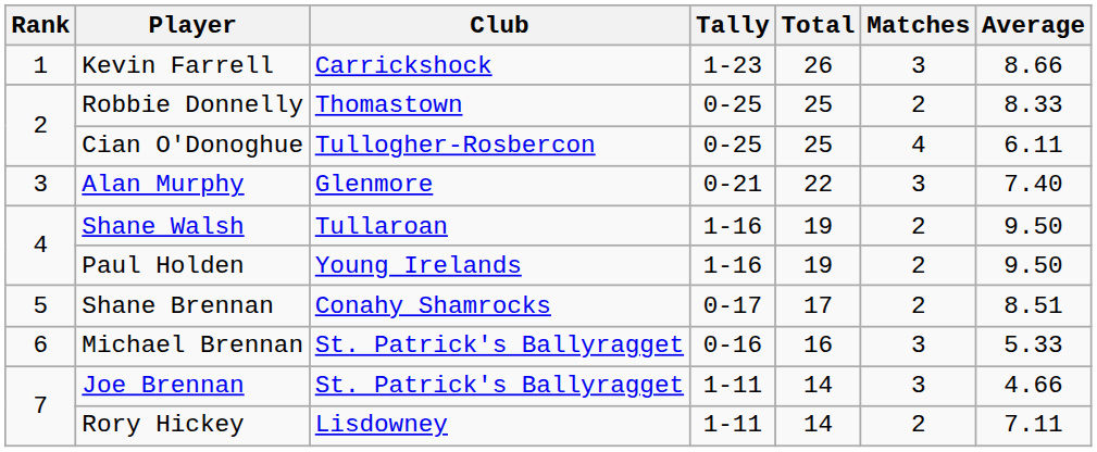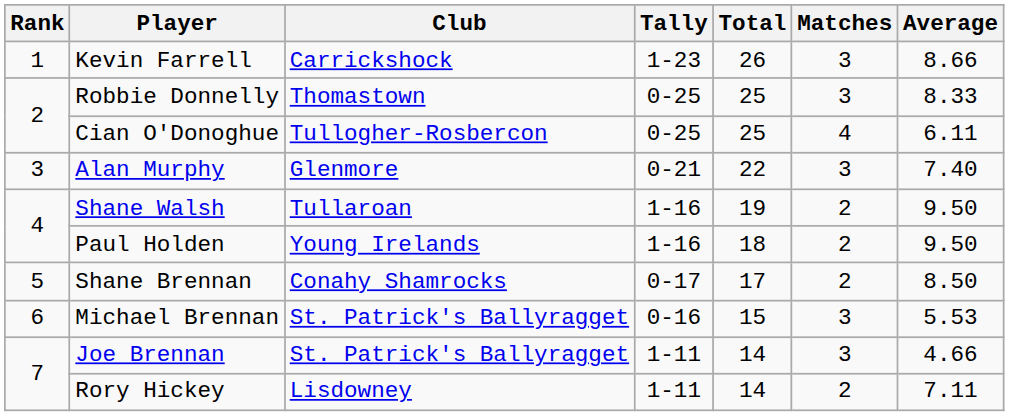 <table class="wikitable">
 <tr>
 <th>Rank</th>
 <th>Player</th>
 <th>Club</th>
 <th>Tally</th>
 <th>Total</th>
 <th>Matches</th>
 <th>Average</th>
 </tr>
 <tr>
 <td rowspan=1 align=center>1</td>
 <td>Kevin Farrell</td>
 <td><a href='#'>Carrickshock</a></td>
 <td align=center>1-23</td>
 <td align=center>26</td>
 <td align=center>3</td>
 <td align=center>8.66</td>
 </tr>
 <tr>
 <td rowspan=2 align=center>2</td>
 <td>Robbie Donnelly</td>
 <td><a href='#'>Thomastown</a></td>
 <td align=center>0-25</td>
 <td align=center>25</td>
-<td align=center>2</td>
+<td align=center>3</td>
 <td align=center>8.33</td>
 </tr>
 <tr>
 <td>Cian O'Donoghue</td>
 <td><a href='#'>Tullogher-Rosbercon</a></td>
 <td align=center>0-25</td>
 <td align=center>25</td>
 <td align=center>4</td>
 <td align=center>6.11</td>
 </tr>
 <tr>
 <td rowspan=1 align=center>3</td>
 <td><a href='#'>Alan Murphy</a></td>
 <td><a href='#'>Glenmore</a></td>
 <td align=center>0-21</td>
 <td align=center>22</td>
 <td align=center>3</td>
 <td align=center>7.40</td>
 </tr>
 <tr>
 <td rowspan=2 align=center>4</td>
 <td><a href='#'>Shane Walsh</a></td>
 <td><a href='#'>Tullaroan</a></td>
 <td align=center>1-16</td>
 <td align=center>19</td>
 <td align=center>2</td>
 <td align=center>9.50</td>
 </tr>
 <tr>
 <td>Paul Holden</td>
 <td><a href='#'>Young Irelands</a></td>
 <td align=center>1-16</td>
-<td align=center>19</td>
+<td align=center>18</td>
 <td align=center>2</td>
 <td align=center>9.50</td>
 </tr>
 <tr>
 <td rowspan=1 align=center>5</td>
 <td>Shane Brennan</td>
 <td><a href='#'>Conahy Shamrocks</a></td>
 <td align=center>0-17</td>
 <td align=center>17</td>
 <td align=center>2</td>
-<td align=center>8.51</td>
+<td align=center>8.50</td>
 </tr>
 <tr>
 <td rowspan=1 align=center>6</td>
 <td>Michael Brennan</td>
 <td><a href='#'>St. Patrick's Ballyragget</a></td>
 <td align=center>0-16</td>
-<td align=center>16</td>
+<td align=center>15</td>
 <td align=center>3</td>
-<td align=center>5.33</td>
+<td align=center>5.53</td>
 </tr>
 <tr>
 <td rowspan=2 align=center>7</td>
 <td><a href='#'>Joe Brennan</a></td>
 <td><a href='#'>St. Patrick's Ballyragget</a></td>
 <td align=center>1-11</td>
 <td align=center>14</td>
 <td align=center>3</td>
 <td align=center>4.66</td>
 </tr>
 <tr>
 <td>Rory Hickey</td>
 <td><a href='#'>Lisdowney</a></td>
 <td align=center>1-11</td>
 <td align=center>14</td>
 <td align=center>2</td>
 <td align=center>7.11</td>
 </tr>
 </table>
